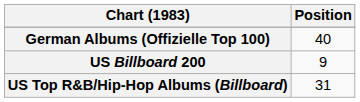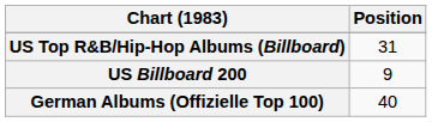 <table class="wikitable sortable plainrowheaders" style="text-align:center">
 <tr>
 <th scope="col">Chart (1983)</th>
 <th scope="col">Position</th>
 </tr>
 <tr>
 </tr>
 <tr>
-<th scope="row">German Albums (Offizielle Top 100)</th>
-<td>40</td>
+<th scope="row">US Top R&B/Hip-Hop Albums (<em>Billboard</em>)</th>
+<td>31</td>
 </tr>
 <tr>
 <th scope="row">US <em>Billboard</em> 200</th>
 <td>9</td>
 </tr>
 <tr>
-<th scope="row">US Top R&B/Hip-Hop Albums (<em>Billboard</em>)</th>
-<td>31</td>
+<th scope="row">German Albums (Offizielle Top 100)</th>
+<td>40</td>
 </tr>
 </table>
